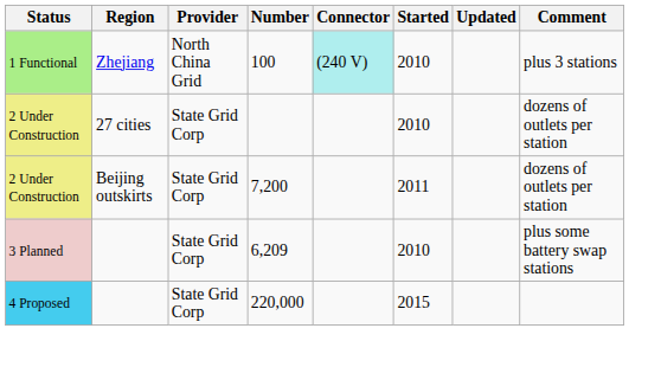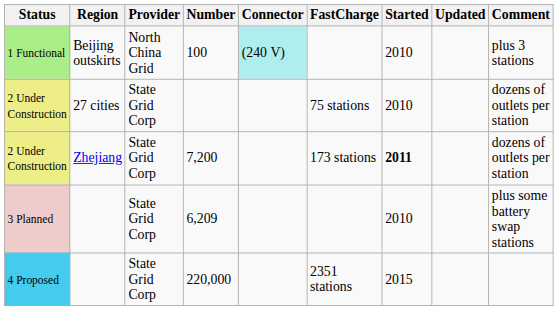 <table class="wikitable sortable" style="clear:both;">
 <tr>
 <th>Status</th>
 <th>Region</th>
 <th>Provider</th>
 <th>Number</th>
 <th>Connector</th>
+<th>FastCharge</th>
 <th>Started</th>
 <th>Updated</th>
 <th>Comment</th>
 </tr>
 <tr>
 <td style="background: #AE8"><small>1 Functional</small></td>
-<td><a href='#'>Zhejiang</a></td>
+<td>Beijing outskirts</td>
 <td>North China Grid</td>
 <td>100</td>
 <td style="background: paleturquoise;">(240 V)</td>
+<td></td>
 <td>2010</td>
 <td></td>
 <td>plus 3 stations</td>
 </tr>
 <tr>
 <td style="background: #EE8"><small>2 Under Construction</small></td>
 <td>27 cities</td>
 <td>State Grid Corp</td>
 <td></td>
 <td></td>
+<td>75 stations</td>
 <td>2010</td>
 <td></td>
 <td>dozens of outlets per station</td>
 </tr>
 <tr>
 <td style="background: #EE8"><small>2 Under Construction</small></td>
-<td>Beijing outskirts</td>
+<td><a href='#'>Zhejiang</a></td>
 <td>State Grid Corp</td>
 <td>7,200</td>
 <td></td>
-<td>2011</td>
+<td>173 stations</td>
+<td><strong>2011</strong></td>
 <td></td>
 <td>dozens of outlets per station</td>
 </tr>
 <tr>
 <td style="background: #ECC"><small>3 Planned</small></td>
 <td></td>
 <td>State Grid Corp</td>
 <td>6,209</td>
+<td></td>
 <td></td>
 <td>2010</td>
 <td></td>
 <td>plus some battery swap stations</td>
 </tr>
 <tr>
 <td style="background: #4CE"><small>4 Proposed</small></td>
 <td></td>
 <td>State Grid Corp</td>
 <td>220,000</td>
 <td></td>
+<td>2351 stations</td>
 <td>2015</td>
 <td></td>
 <td></td>
 </tr>
 </table>
